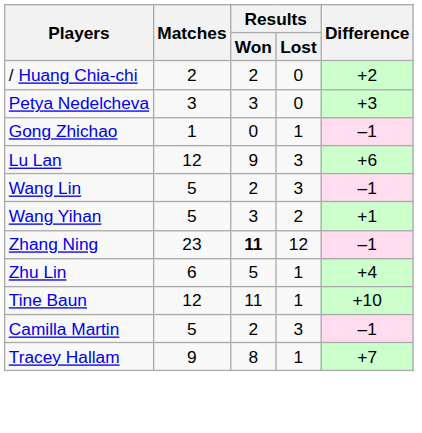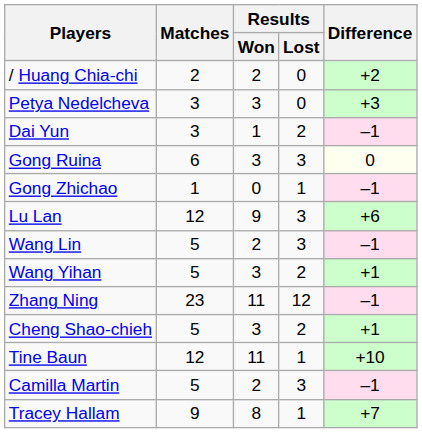 <table class=wikitable style="text-align:center; font-size:small">
 <tr>
 <th rowspan="2">Players</th>
 <th rowspan="2">Matches</th>
 <th colspan="2">Results</th>
 <th rowspan="2">Difference</th>
 </tr>
 <tr>
 <th>Won</th>
 <th>Lost</th>
 </tr>
 <tr>
 <td align="left">/ <a href='#'>Huang Chia-chi</a></td>
 <td>2</td>
 <td>2</td>
 <td>0</td>
 <td bgcolor="#ccffcc">+2</td>
 </tr>
 <tr>
 <td align="left"> <a href='#'>Petya Nedelcheva</a></td>
 <td>3</td>
 <td>3</td>
 <td>0</td>
 <td bgcolor="#ccffcc">+3</td>
+</tr>
+<tr>
+<td align="left"> <a href='#'>Dai Yun</a></td>
+<td>3</td>
+<td>1</td>
+<td>2</td>
+<td bgcolor="#ffddee">–1</td>
+</tr>
+<tr>
+<td align="left"> <a href='#'>Gong Ruina</a></td>
+<td>6</td>
+<td>3</td>
+<td>3</td>
+<td bgcolor="#fffff0">0</td>
 </tr>
 <tr>
 <td align="left"> <a href='#'>Gong Zhichao</a></td>
 <td>1</td>
 <td>0</td>
 <td>1</td>
 <td bgcolor="#ffddee">–1</td>
 </tr>
 <tr>
 <td align="left"> <a href='#'>Lu Lan</a></td>
 <td>12</td>
 <td>9</td>
 <td>3</td>
 <td bgcolor="#ccffcc">+6</td>
 </tr>
 <tr>
 <td align="left"> <a href='#'>Wang Lin</a></td>
 <td>5</td>
 <td>2</td>
 <td>3</td>
 <td bgcolor="#ffddee">–1</td>
 </tr>
 <tr>
 <td align="left"> <a href='#'>Wang Yihan</a></td>
 <td>5</td>
 <td>3</td>
 <td>2</td>
 <td bgcolor="#ccffcc">+1</td>
 </tr>
 <tr>
 <td align="left"> <a href='#'>Zhang Ning</a></td>
 <td>23</td>
-<td><strong>11</strong></td>
+<td>11</td>
 <td>12</td>
 <td bgcolor="#ffddee">–1</td>
 </tr>
 <tr>
-<td align="left"> <a href='#'>Zhu Lin</a></td>
-<td>6</td>
+<td align="left"> <a href='#'>Cheng Shao-chieh</a></td>
 <td>5</td>
-<td>1</td>
-<td bgcolor="#ccffcc">+4</td>
+<td>3</td>
+<td>2</td>
+<td bgcolor="#ccffcc">+1</td>
 </tr>
 <tr>
 <td align="left"> <a href='#'>Tine Baun</a></td>
 <td>12</td>
 <td>11</td>
 <td>1</td>
 <td bgcolor="#ccffcc">+10</td>
 </tr>
 <tr>
 <td align="left"> <a href='#'>Camilla Martin</a></td>
 <td>5</td>
 <td>2</td>
 <td>3</td>
 <td bgcolor="#ffddee">–1</td>
 </tr>
 <tr>
 <td align="left"> <a href='#'>Tracey Hallam</a></td>
 <td>9</td>
 <td>8</td>
 <td>1</td>
 <td bgcolor="#ccffcc">+7</td>
 </tr>
 </table>
